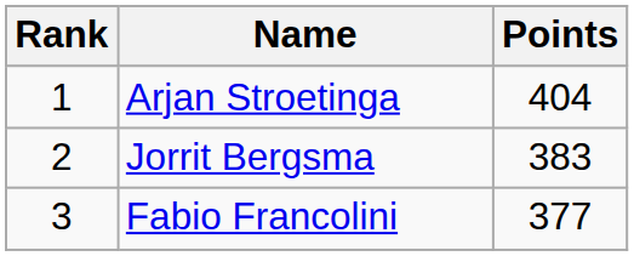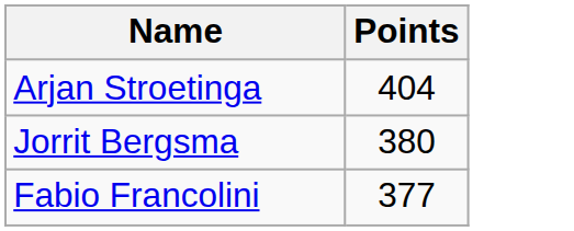 <table class="wikitable" border="1">
 <tr>
-<th width=30>Rank</th>
 <th width=150>Name</th>
 <th width=25>Points</th>
 </tr>
 <tr align="center">
-<td>1</td>
 <td align="left"> <a href='#'>Arjan Stroetinga</a></td>
 <td>404</td>
 </tr>
 <tr align="center">
-<td>2</td>
 <td align="left"> <a href='#'>Jorrit Bergsma</a></td>
-<td>383</td>
+<td>380</td>
 </tr>
 <tr align="center">
-<td>3</td>
 <td align="left"> <a href='#'>Fabio Francolini</a></td>
 <td>377</td>
 </tr>
 </table>
